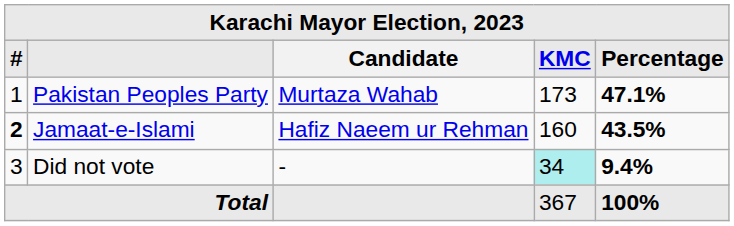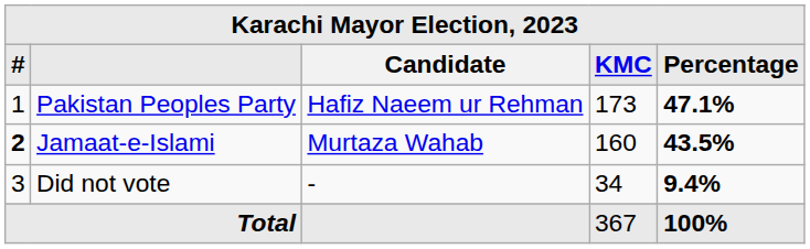 <table class="wikitable">
 <tr>
 <th colspan="5" style="background-color:#E9E9E9" !>Karachi Mayor Election, 2023</th>
 </tr>
 <tr>
 <th style="background-color:#E9E9E9">#</th>
 <th style="background-color:#E9E9E9"></th>
 <th>Candidate</th>
 <th style="background-color:#E9E9E9"><a href='#'>KMC</a></th>
 <th style="background-color:#E9E9E9">Percentage</th>
 </tr>
 <tr>
 <td>1</td>
 <td><a href='#'>Pakistan Peoples Party</a></td>
-<td><a href='#'>Murtaza Wahab</a></td>
+<td><a href='#'>Hafiz Naeem ur Rehman</a></td>
 <td>173</td>
 <td><strong>47.1%</strong></td>
 </tr>
 <tr>
 <td><strong>2</strong></td>
 <td align="left"><a href='#'>Jamaat-e-Islami</a></td>
-<td><a href='#'>Hafiz Naeem ur Rehman</a></td>
+<td><a href='#'>Murtaza Wahab</a></td>
 <td>160</td>
 <td><strong>43.5%</strong></td>
 </tr>
 <tr>
 <td>3</td>
 <td>Did not vote</td>
 <td>-</td>
-<td style="background: paleturquoise;">34</td>
+<td>34</td>
 <td><strong>9.4%</strong></td>
 </tr>
 <tr style="border: 1px solid black; background: #E9E9E9;">
 <td colspan="2" align="right"><strong><em>Total</em></strong></td>
 <td></td>
 <td>367</td>
 <td><strong>100%</strong></td>
 </tr>
 </table>
